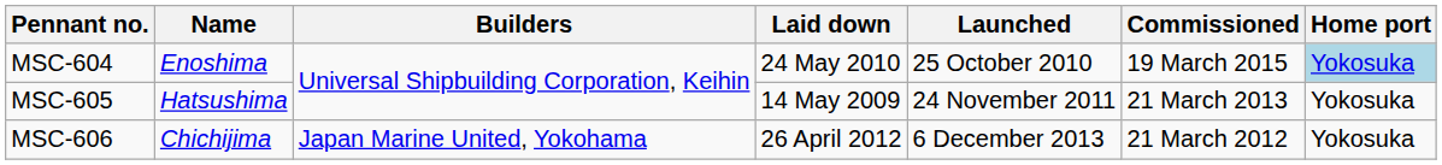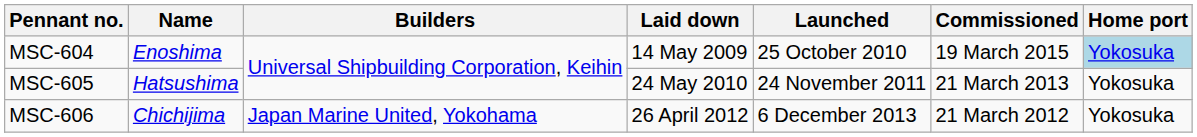 <table class="wikitable">
 <tr>
 <th>Pennant no.</th>
 <th>Name</th>
 <th>Builders</th>
 <th>Laid down</th>
 <th>Launched</th>
 <th>Commissioned</th>
 <th>Home port</th>
 </tr>
 <tr>
 <td>MSC-604</td>
 <td><em><a href='#'>Enoshima</a></em></td>
 <td rowspan="2"><a href='#'>Universal Shipbuilding Corporation</a>, <a href='#'>Keihin</a></td>
-<td>24 May 2010</td>
+<td>14 May 2009</td>
 <td>25 October 2010</td>
 <td>19 March 2015</td>
 <td style="background: lightblue;"><a href='#'>Yokosuka</a></td>
 </tr>
 <tr>
 <td>MSC-605</td>
 <td><em><a href='#'>Hatsushima</a></em></td>
-<td>14 May 2009</td>
+<td>24 May 2010</td>
 <td>24 November 2011</td>
 <td>21 March 2013</td>
 <td>Yokosuka</td>
 </tr>
 <tr>
 <td>MSC-606</td>
 <td><em><a href='#'>Chichijima</a></em></td>
 <td><a href='#'>Japan Marine United</a>, <a href='#'>Yokohama</a></td>
 <td>26 April 2012</td>
 <td>6 December 2013</td>
 <td>21 March 2012</td>
 <td>Yokosuka</td>
 </tr>
 </table>
